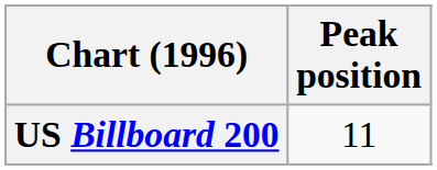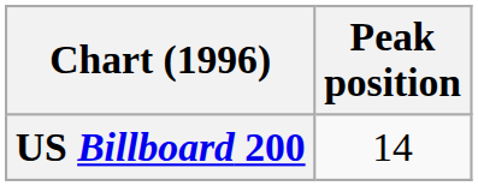 <table class="wikitable plainrowheaders">
 <tr>
 <th>Chart (1996)</th>
 <th>Peak<br>position</th>
 </tr>
 <tr>
 <th scope="row">US <a href='#'><em>Billboard</em> 200</a></th>
-<td style="text-align:center;">11</td>
+<td style="text-align:center;">14</td>
 </tr>
 </table>
